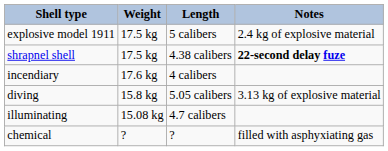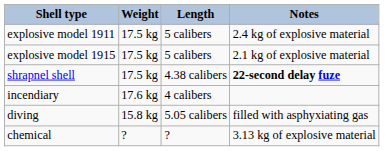 <table class="wikitable sortable" style="font-size:85%">
 <tr>
 <th style="text-align:center;background:lightsteelblue;">Shell type</th>
 <th style="text-align:center;background:lightsteelblue;">Weight</th>
 <th style="text-align:center;background:lightsteelblue;">Length</th>
 <th style="text-align:center;background:lightsteelblue;">Notes</th>
 </tr>
 <tr>
 <td>explosive model 1911</td>
 <td>17.5 kg</td>
 <td>5 calibers</td>
 <td>2.4 kg of explosive material</td>
+</tr>
+<tr>
+<td>explosive model 1915</td>
+<td>17.5 kg</td>
+<td>5 calibers</td>
+<td>2.1 kg of explosive material</td>
 </tr>
 <tr>
 <td><a href='#'>shrapnel shell</a></td>
 <td>17.5 kg</td>
 <td>4.38 calibers</td>
 <td><strong>22-second delay <a href='#'>fuze</a></strong></td>
 </tr>
 <tr>
 <td>incendiary</td>
 <td>17.6 kg</td>
 <td>4 calibers</td>
 <td></td>
 </tr>
 <tr>
 <td>diving</td>
 <td>15.8 kg</td>
 <td>5.05 calibers</td>
-<td>3.13 kg of explosive material</td>
-</tr>
-<tr>
-<td>illuminating</td>
-<td>15.08 kg</td>
-<td>4.7 calibers</td>
-<td></td>
+<td>filled with asphyxiating gas</td>
 </tr>
 <tr>
 <td>chemical</td>
 <td>?</td>
 <td>?</td>
-<td>filled with asphyxiating gas</td>
+<td>3.13 kg of explosive material</td>
 </tr>
 </table>
